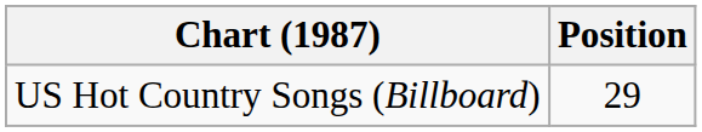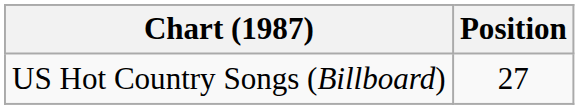 <table class="wikitable">
 <tr>
 <th>Chart (1987)</th>
 <th>Position</th>
 </tr>
 <tr>
 <td>US Hot Country Songs (<em>Billboard</em>)</td>
-<td align="center">29</td>
+<td align="center">27</td>
 </tr>
 </table>
